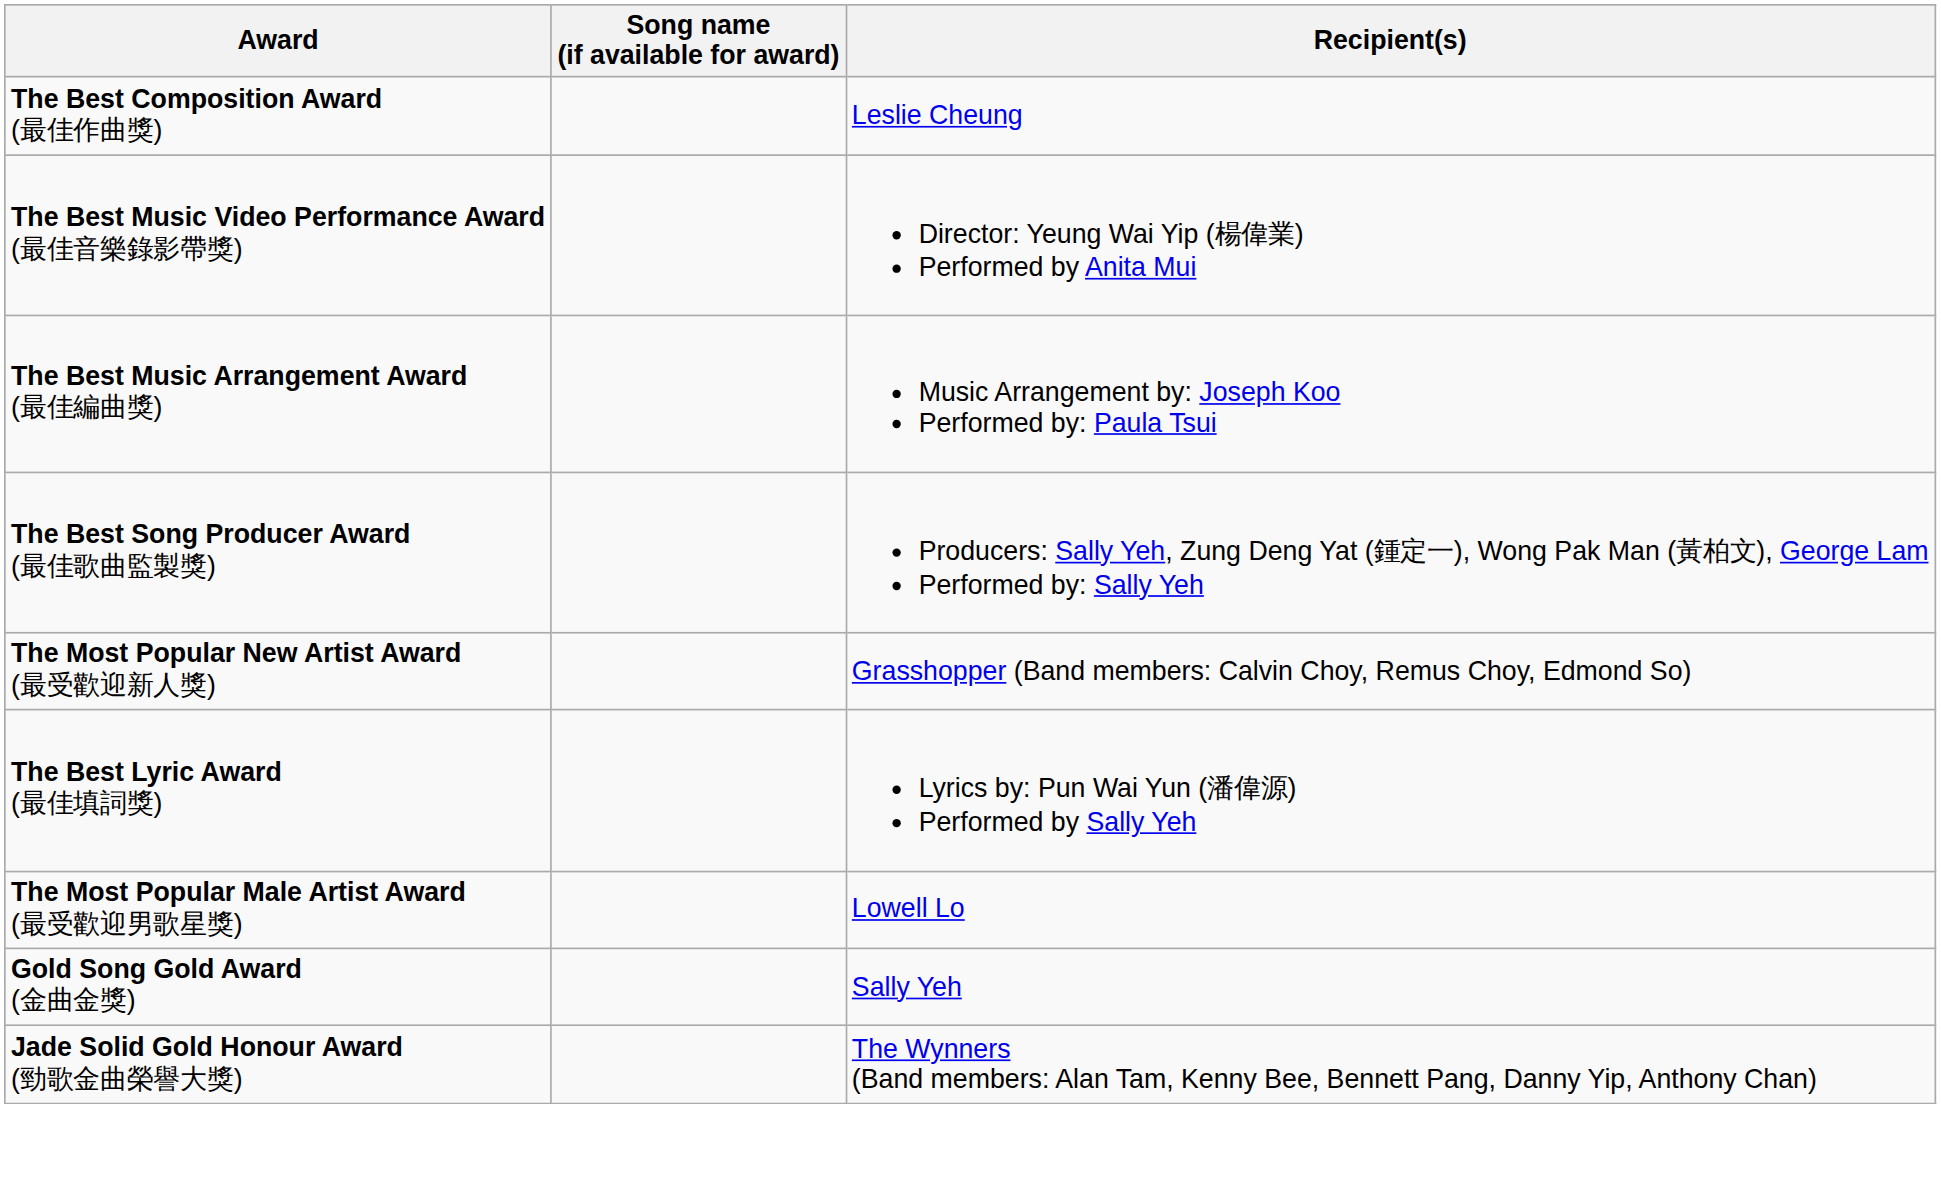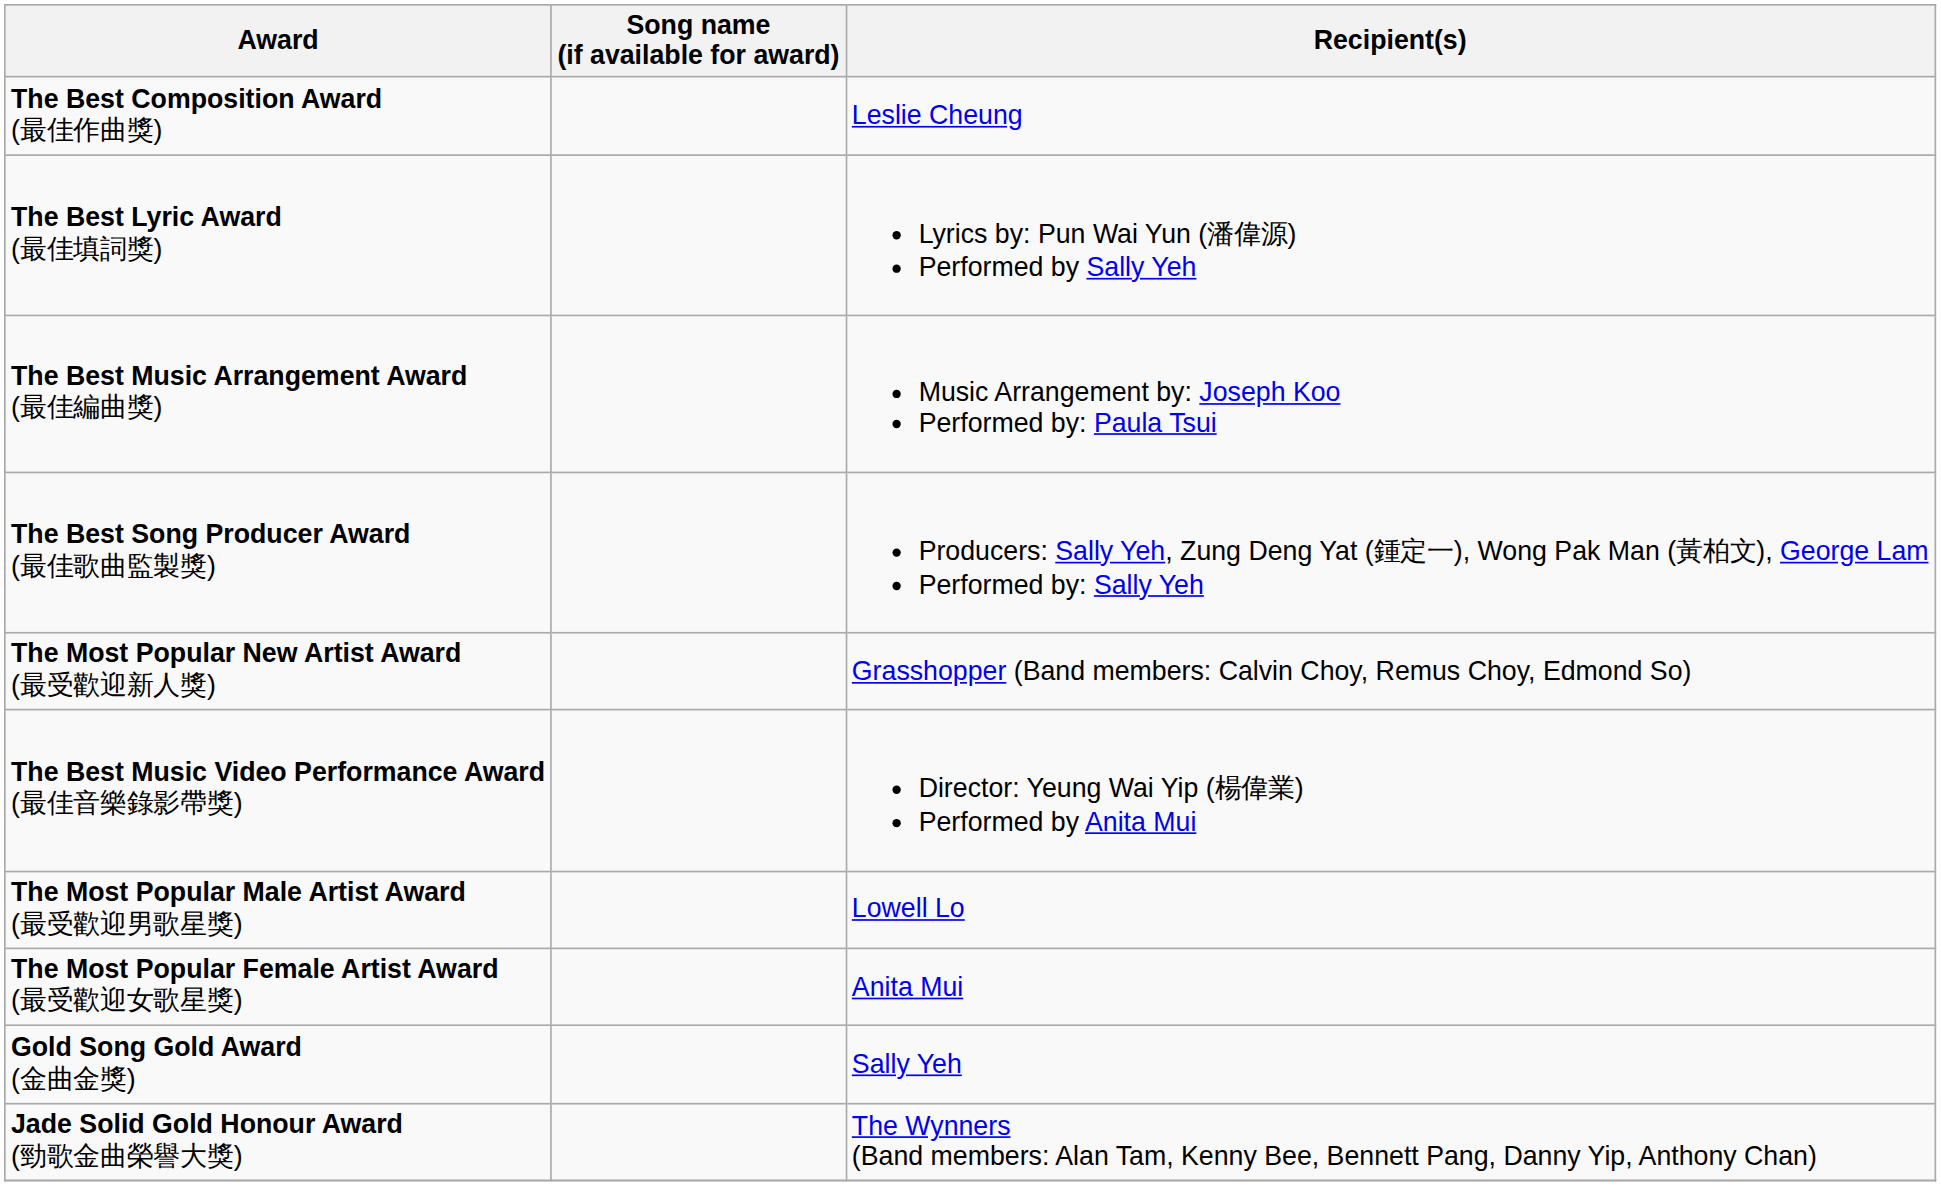 <table class="wikitable">
 <tr>
 <th>Award</th>
 <th>Song name<br>(if available for award)</th>
 <th>Recipient(s)</th>
 </tr>
 <tr>
 <td><strong>The Best Composition Award</strong><br>(最佳作曲獎)</td>
 <td></td>
 <td><a href='#'>Leslie Cheung</a></td>
 </tr>
 <tr>
-<td><strong>The Best Music Video Performance Award</strong><br>(最佳音樂錄影帶獎)</td>
+<td><strong>The Best Lyric Award</strong><br>(最佳填詞獎)</td>
 <td></td>
-<td><br><ul><li>Director: Yeung Wai Yip (楊偉業)</li><li>Performed by <a href='#'>Anita Mui</a></li></ul></td>
+<td><br><ul><li>Lyrics by: Pun Wai Yun (潘偉源)</li><li>Performed by <a href='#'>Sally Yeh</a></li></ul></td>
 </tr>
 <tr>
 <td><strong>The Best Music Arrangement Award</strong><br>(最佳編曲獎)</td>
 <td></td>
 <td><br><ul><li>Music Arrangement by: <a href='#'>Joseph Koo</a></li><li>Performed by: <a href='#'>Paula Tsui</a></li></ul></td>
 </tr>
 <tr>
 <td><strong>The Best Song Producer Award</strong><br>(最佳歌曲監製獎)</td>
 <td></td>
 <td><br><ul><li>Producers: <a href='#'>Sally Yeh</a>, Zung Deng Yat (鍾定一), Wong Pak Man (黃柏文), <a href='#'>George Lam</a></li><li>Performed by: <a href='#'>Sally Yeh</a></li></ul></td>
 </tr>
 <tr>
 <td><strong>The Most Popular New Artist Award</strong><br>(最受歡迎新人獎)</td>
 <td></td>
 <td><a href='#'>Grasshopper</a> (Band members: Calvin Choy, Remus Choy, Edmond So)</td>
 </tr>
 <tr>
-<td><strong>The Best Lyric Award</strong><br>(最佳填詞獎)</td>
+<td><strong>The Best Music Video Performance Award</strong><br>(最佳音樂錄影帶獎)</td>
 <td></td>
-<td><br><ul><li>Lyrics by: Pun Wai Yun (潘偉源)</li><li>Performed by <a href='#'>Sally Yeh</a></li></ul></td>
+<td><br><ul><li>Director: Yeung Wai Yip (楊偉業)</li><li>Performed by <a href='#'>Anita Mui</a></li></ul></td>
 </tr>
 <tr>
 <td><strong>The Most Popular Male Artist Award</strong><br>(最受歡迎男歌星獎)</td>
 <td></td>
 <td><a href='#'>Lowell Lo</a></td>
+</tr>
+<tr>
+<td><strong>The Most Popular Female Artist Award</strong><br>(最受歡迎女歌星獎)</td>
+<td></td>
+<td><a href='#'>Anita Mui</a></td>
 </tr>
 <tr>
 <td><strong>Gold Song Gold Award</strong><br>(金曲金獎)</td>
 <td></td>
 <td><a href='#'>Sally Yeh</a></td>
 </tr>
 <tr>
 <td><strong>Jade Solid Gold Honour Award</strong><br>(勁歌金曲榮譽大獎)</td>
 <td></td>
 <td><a href='#'>The Wynners</a> <br> (Band members: Alan Tam, Kenny Bee, Bennett Pang, Danny Yip, Anthony Chan)</td>
 </tr>
 <tr>
 </tr>
 </table>
